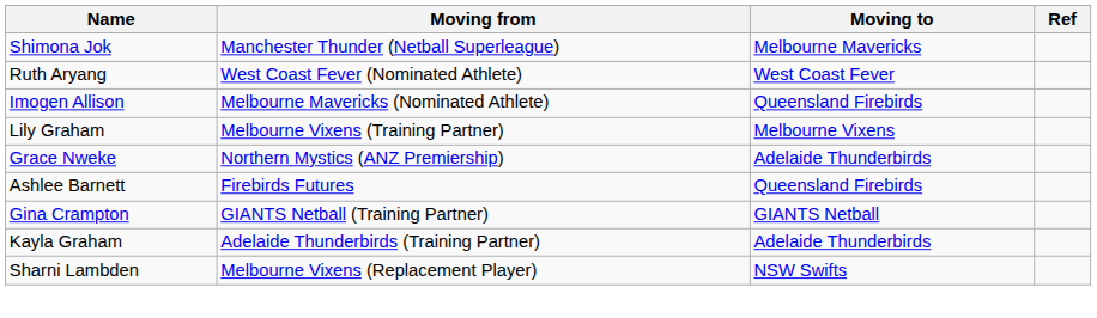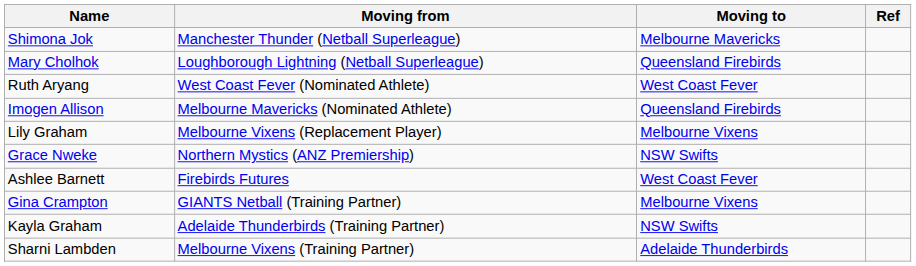 <table class="wikitable sortable" style="width:78%; text-align:center; text-align:left;">
 <tr>
 <th>Name</th>
 <th>Moving from</th>
 <th>Moving to</th>
 <th>Ref</th>
 </tr>
 <tr>
 <td> <a href='#'>Shimona Jok</a></td>
 <td> <a href='#'>Manchester Thunder</a> (<a href='#'>Netball Superleague</a>)</td>
 <td> <a href='#'>Melbourne Mavericks</a></td>
+<td style="text-align: center;"></td>
+</tr>
+<tr>
+<td> <a href='#'>Mary Cholhok</a></td>
+<td> <a href='#'>Loughborough Lightning</a> (<a href='#'>Netball Superleague</a>)</td>
+<td> <a href='#'>Queensland Firebirds</a></td>
 <td style="text-align: center;"></td>
 </tr>
 <tr>
 <td> Ruth Aryang</td>
 <td> <a href='#'>West Coast Fever</a> (Nominated Athlete)</td>
 <td> <a href='#'>West Coast Fever</a></td>
 <td style="text-align: center;"></td>
 </tr>
 <tr>
 <td> <a href='#'>Imogen Allison</a></td>
 <td> <a href='#'>Melbourne Mavericks</a> (Nominated Athlete)</td>
 <td> <a href='#'>Queensland Firebirds</a></td>
 <td style="text-align: center;"></td>
 </tr>
 <tr>
 <td> Lily Graham</td>
-<td> <a href='#'>Melbourne Vixens</a> (Training Partner)</td>
+<td> <a href='#'>Melbourne Vixens</a> (Replacement Player)</td>
 <td> <a href='#'>Melbourne Vixens</a></td>
 <td style="text-align: center;"></td>
 </tr>
 <tr>
 <td> <a href='#'>Grace Nweke</a></td>
 <td> <a href='#'>Northern Mystics</a> (<a href='#'>ANZ Premiership</a>)</td>
-<td> <a href='#'>Adelaide Thunderbirds</a></td>
+<td> <a href='#'>NSW Swifts</a></td>
 <td style="text-align: center;"></td>
 </tr>
 <tr>
 <td> Ashlee Barnett</td>
 <td> <a href='#'>Firebirds Futures</a></td>
-<td> <a href='#'>Queensland Firebirds</a></td>
+<td> <a href='#'>West Coast Fever</a></td>
 <td style="text-align: center;"></td>
 </tr>
 <tr>
 <td> <a href='#'>Gina Crampton</a></td>
 <td> <a href='#'>GIANTS Netball</a> (Training Partner)</td>
-<td> <a href='#'>GIANTS Netball</a></td>
+<td> <a href='#'>Melbourne Vixens</a></td>
 <td style="text-align: center;"></td>
 </tr>
 <tr>
 <td> Kayla Graham</td>
 <td> <a href='#'>Adelaide Thunderbirds</a> (Training Partner)</td>
-<td> <a href='#'>Adelaide Thunderbirds</a></td>
+<td> <a href='#'>NSW Swifts</a></td>
 <td style="text-align: center;"></td>
 </tr>
 <tr>
 <td> Sharni Lambden</td>
-<td> <a href='#'>Melbourne Vixens</a> (Replacement Player)</td>
-<td> <a href='#'>NSW Swifts</a></td>
+<td> <a href='#'>Melbourne Vixens</a> (Training Partner)</td>
+<td> <a href='#'>Adelaide Thunderbirds</a></td>
 <td style="text-align: center;"></td>
 </tr>
 </table>
